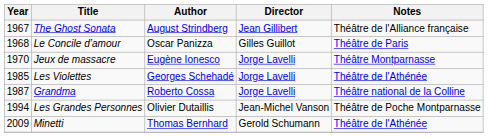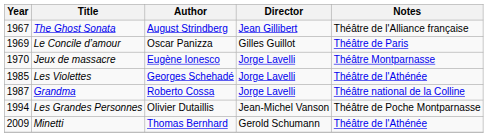 <table class="wikitable">
 <tr>
 <th>Year</th>
 <th>Title</th>
 <th>Author</th>
 <th>Director</th>
 <th>Notes</th>
 </tr>
 <tr>
 <td>1967</td>
 <td><em><a href='#'>The Ghost Sonata</a></em></td>
 <td><a href='#'>August Strindberg</a></td>
 <td><a href='#'>Jean Gillibert</a></td>
 <td>Théâtre de l'Alliance française</td>
 </tr>
 <tr>
-<td>1968</td>
+<td>1969</td>
 <td><em>Le Concile d’amour</em></td>
 <td>Oscar Panizza</td>
 <td>Gilles Guillot</td>
 <td><a href='#'>Théâtre de Paris</a></td>
 </tr>
 <tr>
 <td>1970</td>
 <td><em>Jeux de massacre</em></td>
 <td><a href='#'>Eugène Ionesco</a></td>
 <td><a href='#'>Jorge Lavelli</a></td>
 <td><a href='#'>Théâtre Montparnasse</a></td>
 </tr>
 <tr>
 <td>1985</td>
 <td><em>Les Violettes</em></td>
 <td><a href='#'>Georges Schehadé</a></td>
 <td><a href='#'>Jorge Lavelli</a></td>
 <td><a href='#'>Théâtre de l'Athénée</a></td>
 </tr>
 <tr>
 <td>1987</td>
 <td><em><a href='#'>Grandma</a></em></td>
 <td><a href='#'>Roberto Cossa</a></td>
 <td><a href='#'>Jorge Lavelli</a></td>
 <td><a href='#'>Théâtre national de la Colline</a></td>
 </tr>
 <tr>
 <td>1994</td>
 <td><em>Les Grandes Personnes</em></td>
 <td>Olivier Dutaillis</td>
 <td>Jean-Michel Vanson</td>
 <td>Théâtre de Poche Montparnasse</td>
 </tr>
 <tr>
 <td>2009</td>
 <td><em>Minetti</em></td>
 <td><a href='#'>Thomas Bernhard</a></td>
 <td>Gerold Schumann</td>
 <td><a href='#'>Théâtre de l'Athénée</a></td>
 </tr>
 <tr>
 </tr>
 </table>
